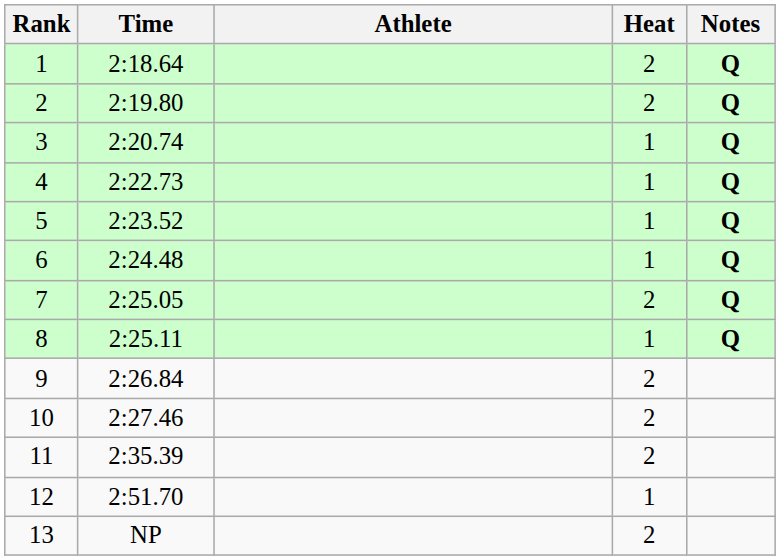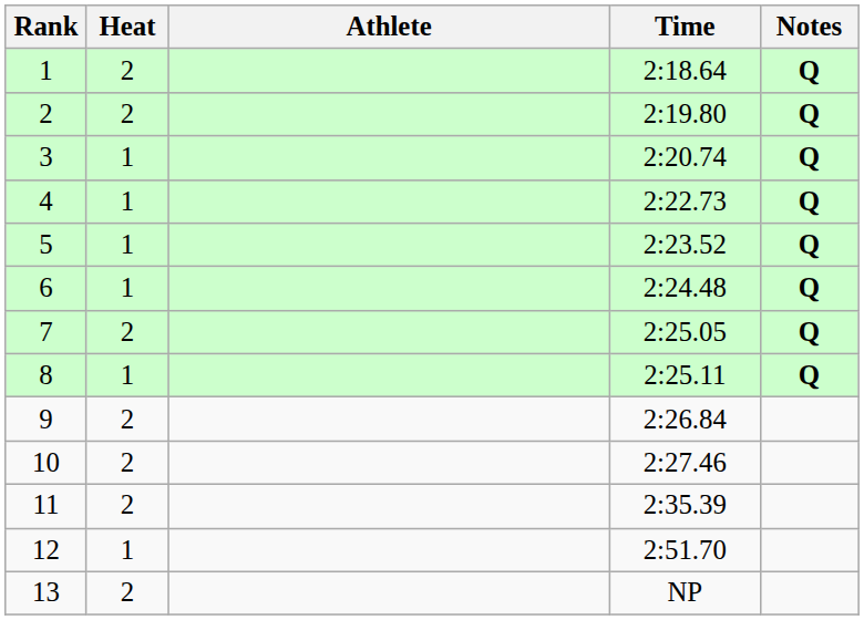 <table class="wikitable" style="text-align:center">
 <tr>
 <th width=40>Rank</th>
+<th width=40>Heat</th>
+<th width=250>Athlete</th>
 <th width=80>Time</th>
-<th width=250>Athlete</th>
-<th width=40>Heat</th>
 <th width=50>Notes</th>
 </tr>
 <tr bgcolor=ccffcc>
 <td>1</td>
+<td>2</td>
+<td align=left></td>
 <td>2:18.64</td>
-<td align=left></td>
-<td>2</td>
 <td><strong>Q</strong></td>
 </tr>
 <tr bgcolor=ccffcc>
 <td>2</td>
+<td>2</td>
+<td align=left></td>
 <td>2:19.80</td>
-<td align=left></td>
-<td>2</td>
 <td><strong>Q</strong></td>
 </tr>
 <tr bgcolor=ccffcc>
 <td>3</td>
+<td>1</td>
+<td align=left></td>
 <td>2:20.74</td>
-<td align=left></td>
-<td>1</td>
 <td><strong>Q</strong></td>
 </tr>
 <tr bgcolor=ccffcc>
 <td>4</td>
+<td>1</td>
+<td align=left></td>
 <td>2:22.73</td>
-<td align=left></td>
-<td>1</td>
 <td><strong>Q</strong></td>
 </tr>
 <tr bgcolor=ccffcc>
 <td>5</td>
+<td>1</td>
+<td align=left></td>
 <td>2:23.52</td>
-<td align=left></td>
-<td>1</td>
 <td><strong>Q</strong></td>
 </tr>
 <tr bgcolor=ccffcc>
 <td>6</td>
+<td>1</td>
+<td align=left></td>
 <td>2:24.48</td>
-<td align=left></td>
-<td>1</td>
 <td><strong>Q</strong></td>
 </tr>
 <tr bgcolor=ccffcc>
 <td>7</td>
+<td>2</td>
+<td align=left></td>
 <td>2:25.05</td>
-<td align=left></td>
-<td>2</td>
 <td><strong>Q</strong></td>
 </tr>
 <tr bgcolor=ccffcc>
 <td>8</td>
+<td>1</td>
+<td align=left></td>
 <td>2:25.11</td>
-<td align=left></td>
-<td>1</td>
 <td><strong>Q</strong></td>
 </tr>
 <tr>
 <td>9</td>
+<td>2</td>
+<td align=left></td>
 <td>2:26.84</td>
-<td align=left></td>
-<td>2</td>
 <td></td>
 </tr>
 <tr>
 <td>10</td>
+<td>2</td>
+<td align=left></td>
 <td>2:27.46</td>
-<td align=left></td>
-<td>2</td>
 <td></td>
 </tr>
 <tr>
 <td>11</td>
+<td>2</td>
+<td align=left></td>
 <td>2:35.39</td>
-<td align=left></td>
-<td>2</td>
 <td></td>
 </tr>
 <tr>
 <td>12</td>
+<td>1</td>
+<td align=left></td>
 <td>2:51.70</td>
-<td align=left></td>
-<td>1</td>
 <td></td>
 </tr>
 <tr>
 <td>13</td>
+<td>2</td>
+<td align=left></td>
 <td>NP</td>
-<td align=left></td>
-<td>2</td>
 <td></td>
 </tr>
 </table>
